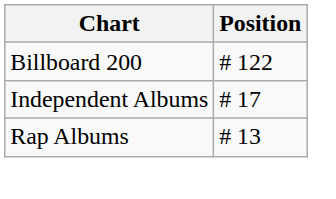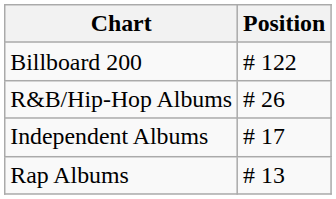 <table class="wikitable">
 <tr>
 <th align="left">Chart</th>
 <th align="left">Position</th>
 </tr>
 <tr>
 <td align="left">Billboard 200</td>
 <td align="left"># 122</td>
 </tr>
 <tr>
+<td align="left">R&B/Hip-Hop Albums</td>
+<td align="left"># 26</td>
+</tr>
+<tr>
 <td align="left">Independent Albums</td>
 <td align="left"># 17</td>
 </tr>
 <tr>
 <td align="left">Rap Albums</td>
 <td align="left"># 13</td>
 </tr>
 </table>
